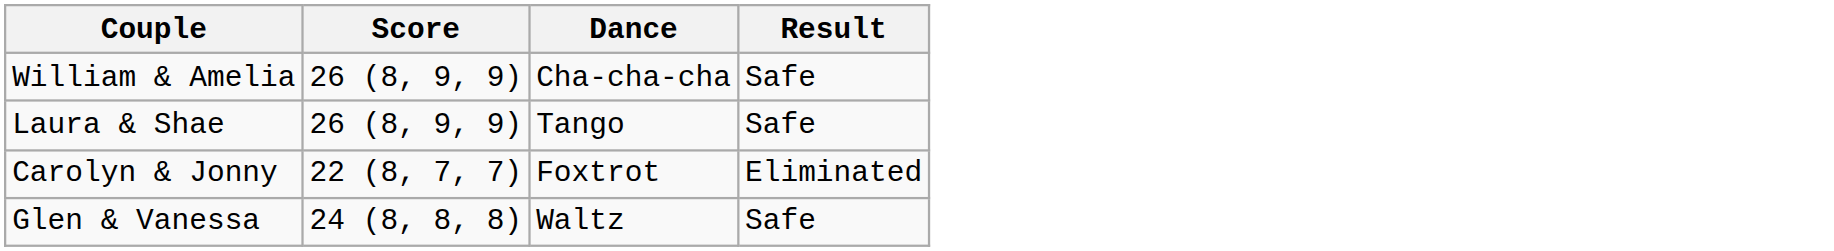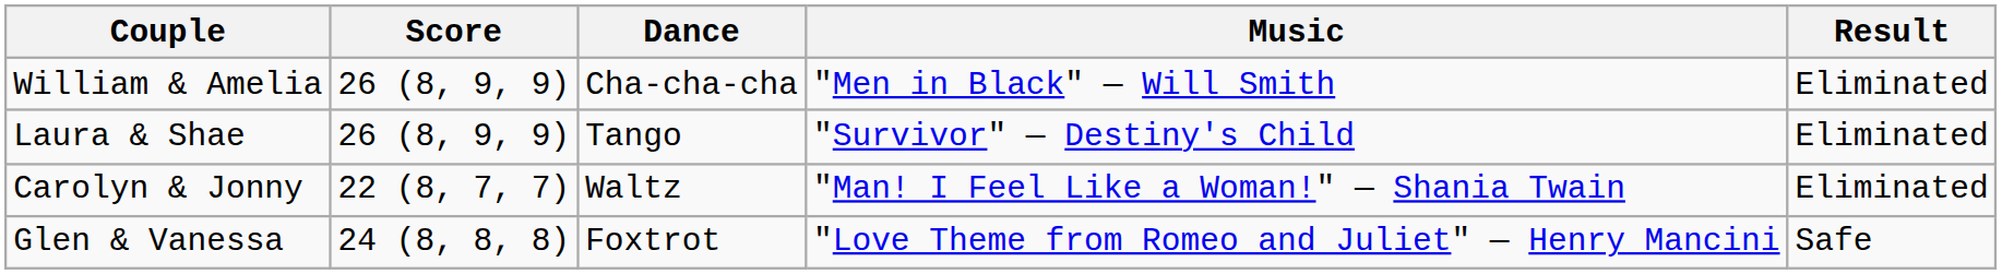 <table class="wikitable sortable">
 <tr>
 <th>Couple</th>
 <th>Score</th>
 <th>Dance</th>
+<th>Music</th>
 <th>Result</th>
 </tr>
 <tr>
 <td>William & Amelia</td>
 <td>26 (8, 9, 9)</td>
 <td>Cha-cha-cha</td>
-<td>Safe</td>
+<td>"<a href='#'>Men in Black</a>" — <a href='#'>Will Smith</a></td>
+<td>Eliminated</td>
 </tr>
 <tr>
 <td>Laura & Shae</td>
 <td>26 (8, 9, 9)</td>
 <td>Tango</td>
-<td>Safe</td>
+<td>"<a href='#'>Survivor</a>" — <a href='#'>Destiny's Child</a></td>
+<td>Eliminated</td>
 </tr>
 <tr>
 <td>Carolyn & Jonny</td>
 <td>22 (8, 7, 7)</td>
-<td>Foxtrot</td>
+<td>Waltz</td>
+<td>"<a href='#'>Man! I Feel Like a Woman!</a>" — <a href='#'>Shania Twain</a></td>
 <td>Eliminated</td>
 </tr>
 <tr>
 <td>Glen & Vanessa</td>
 <td>24 (8, 8, 8)</td>
-<td>Waltz</td>
+<td>Foxtrot</td>
+<td>"<a href='#'>Love Theme from Romeo and Juliet</a>" — <a href='#'>Henry Mancini</a></td>
 <td>Safe</td>
 </tr>
 </table>
